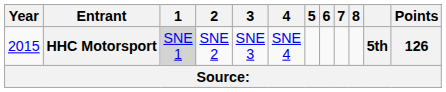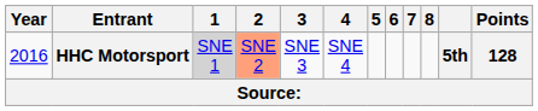 <table class="wikitable" style="text-align:center; font-size:85%">
 <tr>
 <th>Year</th>
 <th>Entrant</th>
 <th>1</th>
 <th>2</th>
 <th>3</th>
 <th>4</th>
 <th>5</th>
 <th>6</th>
 <th>7</th>
 <th>8</th>
 <th></th>
 <th>Points</th>
 </tr>
 <tr>
-<td id=2015T><a href='#'>2015</a></td>
+<td id=2015T><a href='#'>2016</a></td>
 <th nowrap>HHC Motorsport</th>
 <td style="background: lightgrey;"><a href='#'>SNE<br>1</a></td>
-<td><a href='#'>SNE<br>2</a></td>
+<td style="background: lightsalmon;"><a href='#'>SNE<br>2</a></td>
 <td><a href='#'>SNE<br>3</a></td>
 <td><a href='#'>SNE<br>4</a></td>
 <td></td>
 <td></td>
 <td></td>
 <td></td>
 <th>5th</th>
-<th>126</th>
+<th>128</th>
 </tr>
 <tr>
 <th colspan="100">Source:</th>
 </tr>
 </table>
